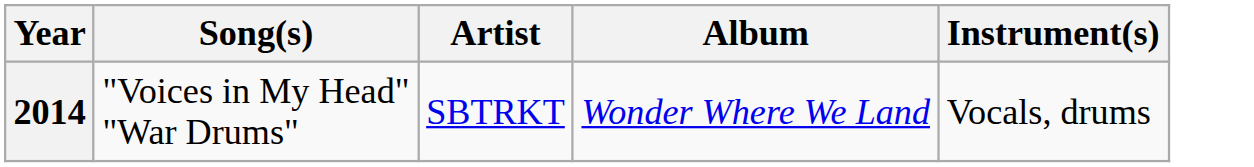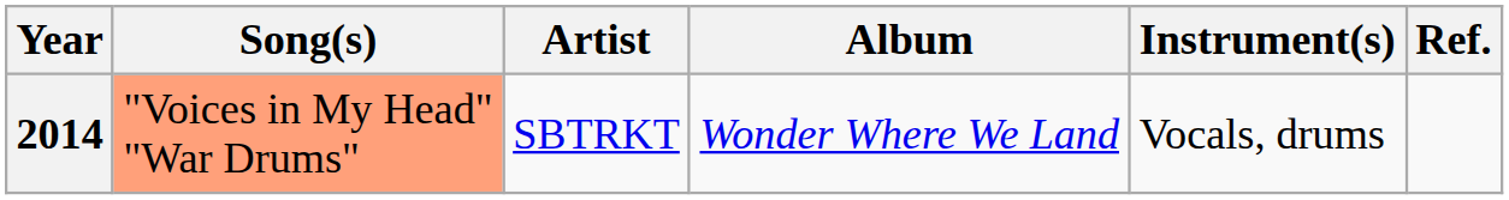 <table class="wikitable plainrowheaders" style="text-align:left;">
 <tr>
 <th scope="col">Year</th>
 <th scope="col">Song(s)</th>
 <th scope="col">Artist</th>
 <th scope="col">Album</th>
 <th scope="col">Instrument(s)</th>
+<th scope="col">Ref.</th>
 </tr>
 <tr>
 <th scope="row">2014</th>
-<td>"Voices in My Head"<br>"War Drums"</td>
+<td style="background: lightsalmon;">"Voices in My Head"<br>"War Drums"</td>
 <td><a href='#'>SBTRKT</a></td>
 <td><em><a href='#'>Wonder Where We Land</a></em></td>
 <td>Vocals, drums</td>
+<td style="text-align:center;"></td>
 </tr>
 </table>
